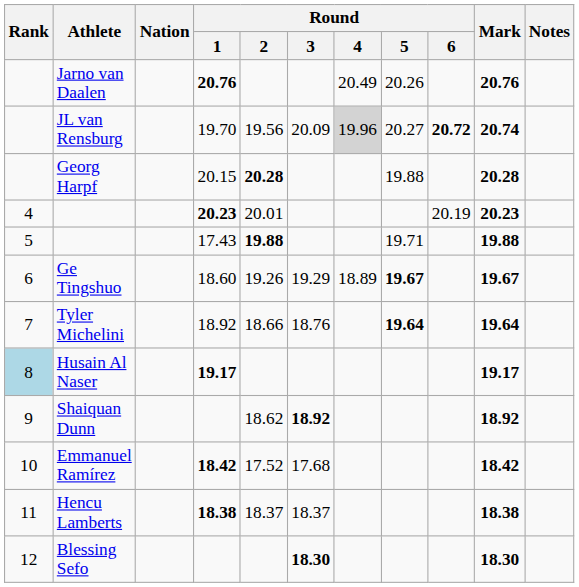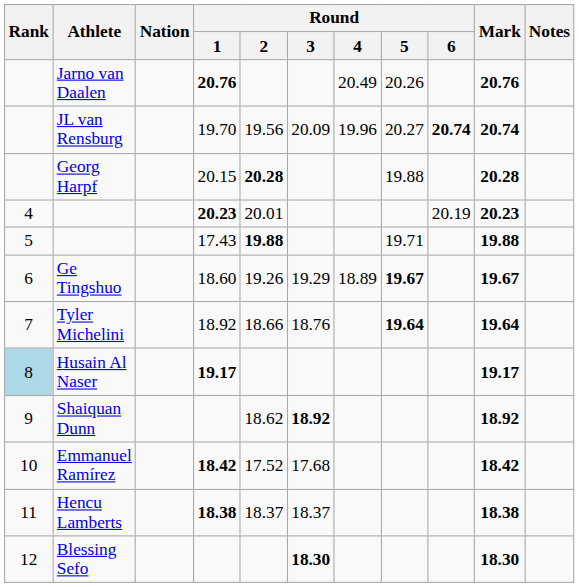 <table class="wikitable sortable" style="text-align:center;width: 80%;">
 <tr>
 <th rowspan=2>Rank</th>
 <th rowspan=2>Athlete</th>
 <th rowspan=2>Nation</th>
 <th colspan=6>Round</th>
 <th rowspan=2>Mark</th>
 <th rowspan=2>Notes</th>
 </tr>
 <tr>
 <th>1</th>
 <th>2</th>
 <th>3</th>
 <th>4</th>
 <th>5</th>
 <th>6</th>
 </tr>
 <tr>
 <td></td>
 <td align=left><a href='#'>Jarno van Daalen</a></td>
 <td align=left></td>
 <td><strong>20.76</strong></td>
 <td></td>
 <td></td>
 <td>20.49</td>
 <td>20.26</td>
 <td></td>
 <td><strong>20.76</strong></td>
 <td></td>
 </tr>
 <tr>
 <td></td>
 <td align=left><a href='#'>JL van Rensburg</a></td>
 <td align=left></td>
 <td>19.70</td>
 <td>19.56</td>
 <td>20.09</td>
-<td style="background: lightgrey;">19.96</td>
+<td>19.96</td>
 <td>20.27</td>
-<td><strong>20.72</strong></td>
+<td><strong>20.74</strong></td>
 <td><strong>20.74</strong></td>
 <td></td>
 </tr>
 <tr>
 <td></td>
 <td align=left><a href='#'>Georg Harpf</a></td>
 <td align=left></td>
 <td>20.15</td>
 <td><strong>20.28</strong></td>
 <td></td>
 <td></td>
 <td>19.88</td>
 <td></td>
 <td><strong>20.28</strong></td>
 <td></td>
 </tr>
 <tr>
 <td>4</td>
 <td align=left></td>
 <td align=left></td>
 <td><strong>20.23</strong></td>
 <td>20.01</td>
 <td></td>
 <td></td>
 <td></td>
 <td>20.19</td>
 <td><strong>20.23</strong></td>
 <td></td>
 </tr>
 <tr>
 <td>5</td>
 <td align=left></td>
 <td align=left></td>
 <td>17.43</td>
 <td><strong>19.88</strong></td>
 <td></td>
 <td></td>
 <td>19.71</td>
 <td></td>
 <td><strong>19.88</strong></td>
 <td></td>
 </tr>
 <tr>
 <td>6</td>
 <td align=left><a href='#'>Ge Tingshuo</a></td>
 <td align=left></td>
 <td>18.60</td>
 <td>19.26</td>
 <td>19.29</td>
 <td>18.89</td>
 <td><strong>19.67</strong></td>
 <td></td>
 <td><strong>19.67</strong></td>
 <td></td>
 </tr>
 <tr>
 <td>7</td>
 <td align=left><a href='#'>Tyler Michelini</a></td>
 <td align=left></td>
 <td>18.92</td>
 <td>18.66</td>
 <td>18.76</td>
 <td></td>
 <td><strong>19.64</strong></td>
 <td></td>
 <td><strong>19.64</strong></td>
 <td></td>
 </tr>
 <tr>
 <td style="background: lightblue;">8</td>
 <td align=left><a href='#'>Husain Al Naser</a></td>
 <td align=left></td>
 <td><strong>19.17</strong></td>
 <td></td>
 <td></td>
 <td></td>
 <td></td>
 <td></td>
 <td><strong>19.17</strong></td>
 <td></td>
 </tr>
 <tr>
 <td>9</td>
 <td align=left><a href='#'>Shaiquan Dunn</a></td>
 <td align=left></td>
 <td></td>
 <td>18.62</td>
 <td><strong>18.92</strong></td>
 <td></td>
 <td></td>
 <td></td>
 <td><strong>18.92</strong></td>
 <td></td>
 </tr>
 <tr>
 <td>10</td>
 <td align=left><a href='#'>Emmanuel Ramírez</a></td>
 <td align=left></td>
 <td><strong>18.42</strong></td>
 <td>17.52</td>
 <td>17.68</td>
 <td></td>
 <td></td>
 <td></td>
 <td><strong>18.42</strong></td>
 <td></td>
 </tr>
 <tr>
 <td>11</td>
 <td align=left><a href='#'>Hencu Lamberts</a></td>
 <td align=left></td>
 <td><strong>18.38</strong></td>
 <td>18.37</td>
 <td>18.37</td>
 <td></td>
 <td></td>
 <td></td>
 <td><strong>18.38</strong></td>
 <td></td>
 </tr>
 <tr>
 <td>12</td>
 <td align=left><a href='#'>Blessing Sefo</a></td>
 <td align=left></td>
 <td></td>
 <td></td>
 <td><strong>18.30</strong></td>
 <td></td>
 <td></td>
 <td></td>
 <td><strong>18.30</strong></td>
 <td></td>
 </tr>
 </table>
